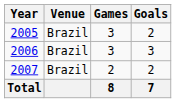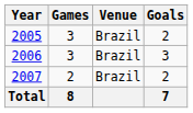 <table class="wikitable" style="text-align: center;">
 <tr>
 <th>Year</th>
+<th>Games</th>
 <th>Venue</th>
-<th>Games</th>
 <th>Goals</th>
 </tr>
 <tr>
 <td><a href='#'>2005</a></td>
+<td>3</td>
 <td>Brazil</td>
-<td>3</td>
 <td>2</td>
 </tr>
 <tr>
 <td><a href='#'>2006</a></td>
+<td>3</td>
 <td>Brazil</td>
-<td>3</td>
 <td>3</td>
 </tr>
 <tr>
 <td><a href='#'>2007</a></td>
+<td>2</td>
 <td>Brazil</td>
-<td>2</td>
 <td>2</td>
 </tr>
 <tr>
 <th>Total</th>
+<th>8</th>
 <th></th>
-<th>8</th>
 <th>7</th>
 </tr>
 </table>
